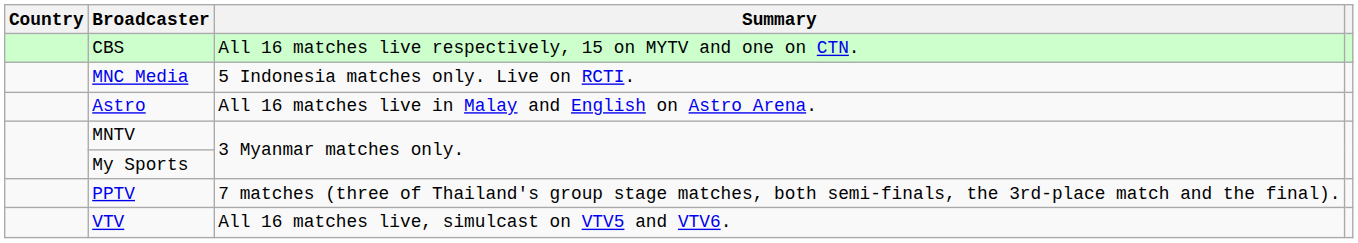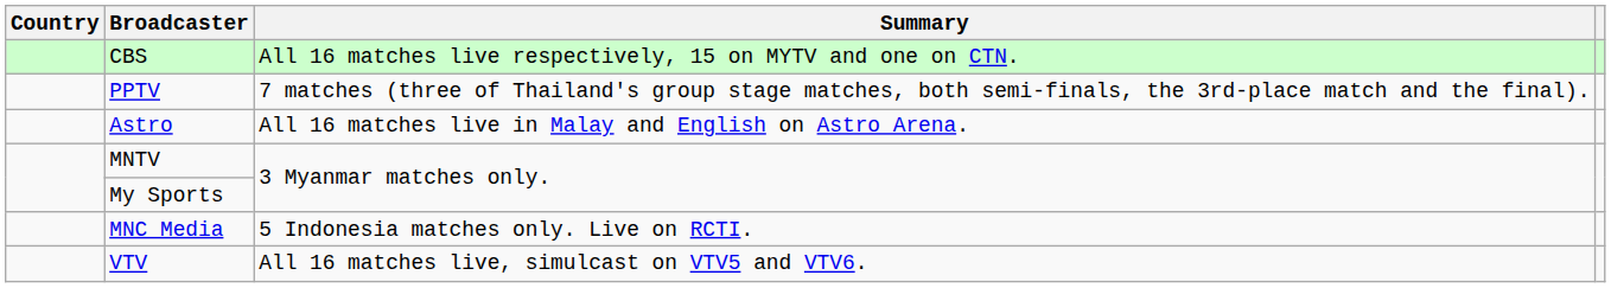 <table class="wikitable">
 <tr>
 <th>Country</th>
 <th>Broadcaster</th>
 <th>Summary</th>
 <th></th>
 </tr>
 <tr style="background:#cfc;">
 <td></td>
 <td>CBS</td>
 <td>All 16 matches live respectively, 15 on MYTV and one on <a href='#'>CTN</a>.</td>
 <td></td>
 </tr>
 <tr>
 <td></td>
-<td><a href='#'>MNC Media</a></td>
-<td>5 Indonesia matches only. Live on <a href='#'>RCTI</a>.</td>
+<td><a href='#'>PPTV</a></td>
+<td>7 matches (three of Thailand's group stage matches, both semi-finals, the 3rd-place match and the final).</td>
 <td></td>
 </tr>
 <tr>
 <td></td>
 <td><a href='#'>Astro</a></td>
 <td>All 16 matches live in <a href='#'>Malay</a> and <a href='#'>English</a> on <a href='#'>Astro Arena</a>.</td>
 <td></td>
 </tr>
 <tr>
 <td rowspan="2"></td>
 <td>MNTV</td>
 <td rowspan="2">3 Myanmar matches only.</td>
 <td rowspan="2"></td>
 </tr>
 <tr>
 <td>My Sports</td>
 </tr>
 <tr>
 <td></td>
-<td><a href='#'>PPTV</a></td>
-<td>7 matches (three of Thailand's group stage matches, both semi-finals, the 3rd-place match and the final).</td>
+<td><a href='#'>MNC Media</a></td>
+<td>5 Indonesia matches only. Live on <a href='#'>RCTI</a>.</td>
 <td></td>
 </tr>
 <tr>
 <td></td>
 <td><a href='#'>VTV</a></td>
 <td>All 16 matches live, simulcast on <a href='#'>VTV5</a> and <a href='#'>VTV6</a>.</td>
 <td></td>
 </tr>
 </table>
